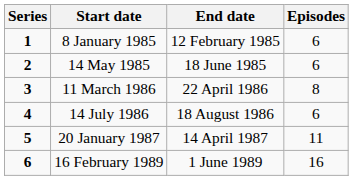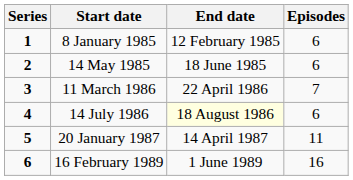 <table class="wikitable" style="text-align:center;">
 <tr>
 <th>Series</th>
 <th>Start date</th>
 <th>End date</th>
 <th>Episodes</th>
 </tr>
 <tr>
 <td><strong>1</strong></td>
 <td>8 January 1985</td>
 <td>12 February 1985</td>
 <td>6</td>
 </tr>
 <tr>
 <td><strong>2</strong></td>
 <td>14 May 1985</td>
 <td>18 June 1985</td>
 <td>6</td>
 </tr>
 <tr>
 <td><strong>3</strong></td>
 <td>11 March 1986</td>
 <td>22 April 1986</td>
-<td>8</td>
+<td>7</td>
 </tr>
 <tr>
 <td><strong>4</strong></td>
 <td>14 July 1986</td>
-<td>18 August 1986</td>
+<td style="background: lightyellow;">18 August 1986</td>
 <td>6</td>
 </tr>
 <tr>
 <td><strong>5</strong></td>
 <td>20 January 1987</td>
 <td>14 April 1987</td>
 <td>11</td>
 </tr>
 <tr>
 <td><strong>6</strong></td>
 <td>16 February 1989</td>
 <td>1 June 1989</td>
 <td>16</td>
 </tr>
 </table>
